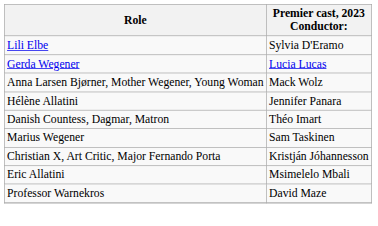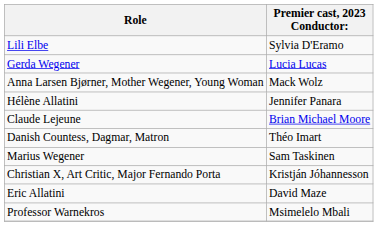 <table class="wikitable">
 <tr>
 <th>Role</th>
 <th>Premier cast, 2023<br>Conductor: </th>
 </tr>
 <tr>
 <td><a href='#'>Lili Elbe</a></td>
 <td>Sylvia D'Eramo</td>
 </tr>
 <tr>
 <td><a href='#'>Gerda Wegener</a></td>
 <td><a href='#'>Lucia Lucas</a></td>
 </tr>
 <tr>
 <td>Anna Larsen Bjørner, Mother Wegener, Young Woman</td>
 <td>Mack Wolz</td>
 </tr>
 <tr>
 <td>Hélène Allatini</td>
 <td>Jennifer Panara</td>
 </tr>
 <tr>
+<td>Claude Lejeune</td>
+<td><a href='#'>Brian Michael Moore</a></td>
+</tr>
+<tr>
 <td>Danish Countess, Dagmar, Matron</td>
 <td>Théo Imart</td>
 </tr>
 <tr>
 <td>Marius Wegener</td>
 <td>Sam Taskinen</td>
 </tr>
 <tr>
 <td>Christian X, Art Critic, Major Fernando Porta</td>
 <td>Kristján Jóhannesson</td>
 </tr>
 <tr>
 <td>Eric Allatini</td>
-<td>Msimelelo Mbali</td>
+<td>David Maze</td>
 </tr>
 <tr>
 <td>Professor Warnekros</td>
-<td>David Maze</td>
+<td>Msimelelo Mbali</td>
 </tr>
 <tr>
 </tr>
 </table>
